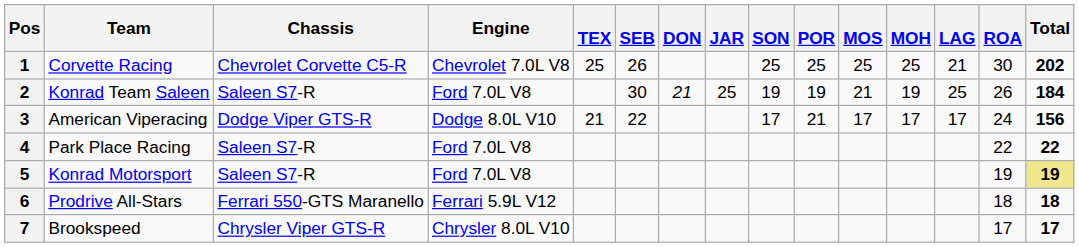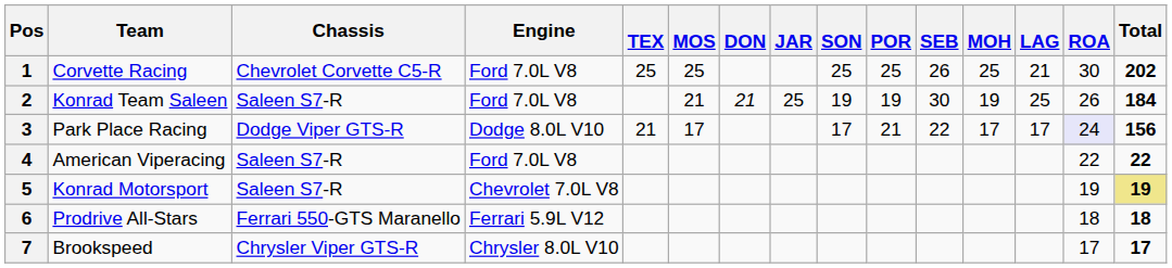 <table class="wikitable" style="font-size: 90%;">
 <tr>
 <th>Pos</th>
 <th>Team</th>
 <th>Chassis</th>
 <th>Engine</th>
 <th><br><a href='#'>TEX</a></th>
-<th><br><a href='#'>SEB</a></th>
+<th><br><a href='#'>MOS</a></th>
 <th><br><a href='#'>DON</a></th>
 <th><br><a href='#'>JAR</a></th>
 <th><br><a href='#'>SON</a></th>
 <th><br><a href='#'>POR</a></th>
-<th><br><a href='#'>MOS</a></th>
+<th><br><a href='#'>SEB</a></th>
 <th><br><a href='#'>MOH</a></th>
 <th><br><a href='#'>LAG</a></th>
 <th><br><a href='#'>ROA</a></th>
 <th>Total</th>
 </tr>
 <tr>
 <th>1</th>
 <td> <a href='#'>Corvette Racing</a></td>
 <td><a href='#'>Chevrolet Corvette C5-R</a></td>
-<td><a href='#'>Chevrolet</a> 7.0L V8</td>
+<td><a href='#'>Ford</a> 7.0L V8</td>
 <td align="center">25</td>
-<td align="center">26</td>
+<td align="center">25</td>
 <td></td>
 <td></td>
 <td align="center">25</td>
 <td align="center">25</td>
-<td align="center">25</td>
+<td align="center">26</td>
 <td align="center">25</td>
 <td align="center">21</td>
 <td align="center">30</td>
 <td align="center"><strong>202</strong></td>
 </tr>
 <tr>
 <th>2</th>
 <td> <a href='#'>Konrad</a> Team <a href='#'>Saleen</a></td>
 <td><a href='#'>Saleen S7</a>-R</td>
 <td><a href='#'>Ford</a> 7.0L V8</td>
 <td></td>
-<td align="center">30</td>
+<td align="center">21</td>
 <td align="center"><em>21</em></td>
 <td align="center">25</td>
 <td align="center">19</td>
 <td align="center">19</td>
-<td align="center">21</td>
+<td align="center">30</td>
 <td align="center">19</td>
 <td align="center">25</td>
 <td align="center">26</td>
 <td align="center"><strong>184</strong></td>
 </tr>
 <tr>
 <th>3</th>
-<td> American Viperacing</td>
+<td> Park Place Racing</td>
 <td><a href='#'>Dodge Viper GTS-R</a></td>
 <td><a href='#'>Dodge</a> 8.0L V10</td>
 <td align="center">21</td>
-<td align="center">22</td>
+<td align="center">17</td>
 <td></td>
 <td></td>
 <td align="center">17</td>
 <td align="center">21</td>
+<td align="center">22</td>
 <td align="center">17</td>
 <td align="center">17</td>
-<td align="center">17</td>
-<td align="center">24</td>
+<td align="center" style="background: lavender;">24</td>
 <td align="center"><strong>156</strong></td>
 </tr>
 <tr>
 <th>4</th>
-<td> Park Place Racing</td>
+<td> American Viperacing</td>
 <td><a href='#'>Saleen S7</a>-R</td>
 <td><a href='#'>Ford</a> 7.0L V8</td>
 <td></td>
 <td></td>
 <td></td>
 <td></td>
 <td></td>
 <td></td>
 <td></td>
 <td></td>
 <td></td>
 <td align="center">22</td>
 <td align="center"><strong>22</strong></td>
 </tr>
 <tr>
 <th>5</th>
 <td> <a href='#'>Konrad Motorsport</a></td>
 <td><a href='#'>Saleen S7</a>-R</td>
-<td><a href='#'>Ford</a> 7.0L V8</td>
+<td><a href='#'>Chevrolet</a> 7.0L V8</td>
 <td></td>
 <td></td>
 <td></td>
 <td></td>
 <td></td>
 <td></td>
 <td></td>
 <td></td>
 <td></td>
 <td align="center">19</td>
 <td align="center" style="background: khaki;"><strong>19</strong></td>
 </tr>
 <tr>
 <th>6</th>
 <td> <a href='#'>Prodrive</a> All-Stars</td>
 <td><a href='#'>Ferrari 550</a>-GTS Maranello</td>
 <td><a href='#'>Ferrari</a> 5.9L V12</td>
 <td></td>
 <td></td>
 <td></td>
 <td></td>
 <td></td>
 <td></td>
 <td></td>
 <td></td>
 <td></td>
 <td align="center">18</td>
 <td align="center"><strong>18</strong></td>
 </tr>
 <tr>
 <th>7</th>
 <td> Brookspeed</td>
 <td><a href='#'>Chrysler Viper GTS-R</a></td>
 <td><a href='#'>Chrysler</a> 8.0L V10</td>
 <td></td>
 <td></td>
 <td></td>
 <td></td>
 <td></td>
 <td></td>
 <td></td>
 <td></td>
 <td></td>
 <td align="center">17</td>
 <td align="center"><strong>17</strong></td>
 </tr>
 </table>
